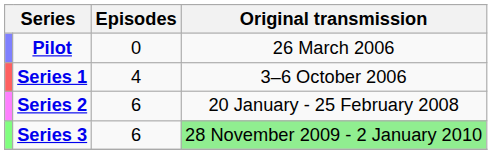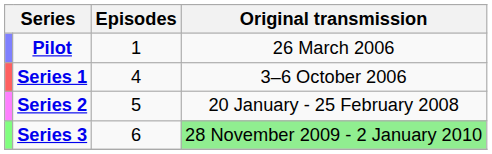 <table class="wikitable">
 <tr>
 <th colspan="2">Series</th>
 <th>Episodes</th>
 <th>Original transmission</th>
 </tr>
 <tr>
 <td bgcolor="#7F80FF" height="10px"></td>
 <td align="center"><strong><a href='#'>Pilot</a></strong></td>
-<td align="center">0</td>
+<td align="center">1</td>
 <td align="center">26 March 2006</td>
 </tr>
 <tr>
 <td bgcolor="#FF5F5F" height="10px"></td>
 <td align="center"><strong><a href='#'>Series 1</a></strong></td>
 <td align="center">4</td>
 <td align="center">3–6 October 2006</td>
 </tr>
 <tr>
 <td bgcolor="#FF7FFF" height="10px"></td>
 <td align="center"><strong><a href='#'>Series 2</a></strong></td>
-<td align="center">6</td>
+<td align="center">5</td>
 <td align="center">20 January - 25 February 2008</td>
 </tr>
 <tr>
 <td bgcolor="#80FF7F" height="10px"></td>
 <td align="center"><strong><a href='#'>Series 3</a></strong></td>
 <td align="center">6</td>
 <td align="center" style="background: lightgreen;">28 November 2009 - 2 January 2010</td>
 </tr>
 <tr>
 </tr>
 </table>
